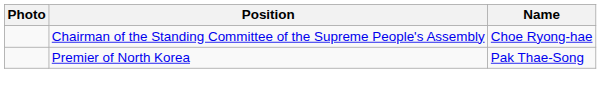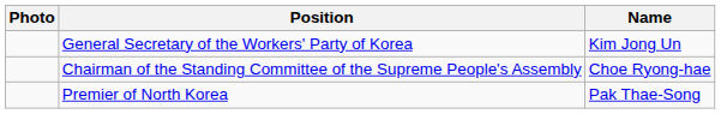 <table class="wikitable">
 <tr>
 <th>Photo</th>
 <th>Position</th>
 <th>Name</th>
+</tr>
+<tr>
+<td></td>
+<td><a href='#'>General Secretary of the Workers' Party of Korea</a></td>
+<td><a href='#'>Kim Jong Un</a></td>
 </tr>
 <tr>
 <td></td>
 <td><a href='#'>Chairman of the Standing Committee of the Supreme People's Assembly</a></td>
 <td><a href='#'>Choe Ryong-hae</a></td>
 </tr>
 <tr>
 <td></td>
 <td><a href='#'>Premier of North Korea</a></td>
 <td><a href='#'>Pak Thae-Song</a></td>
 </tr>
 </table>
